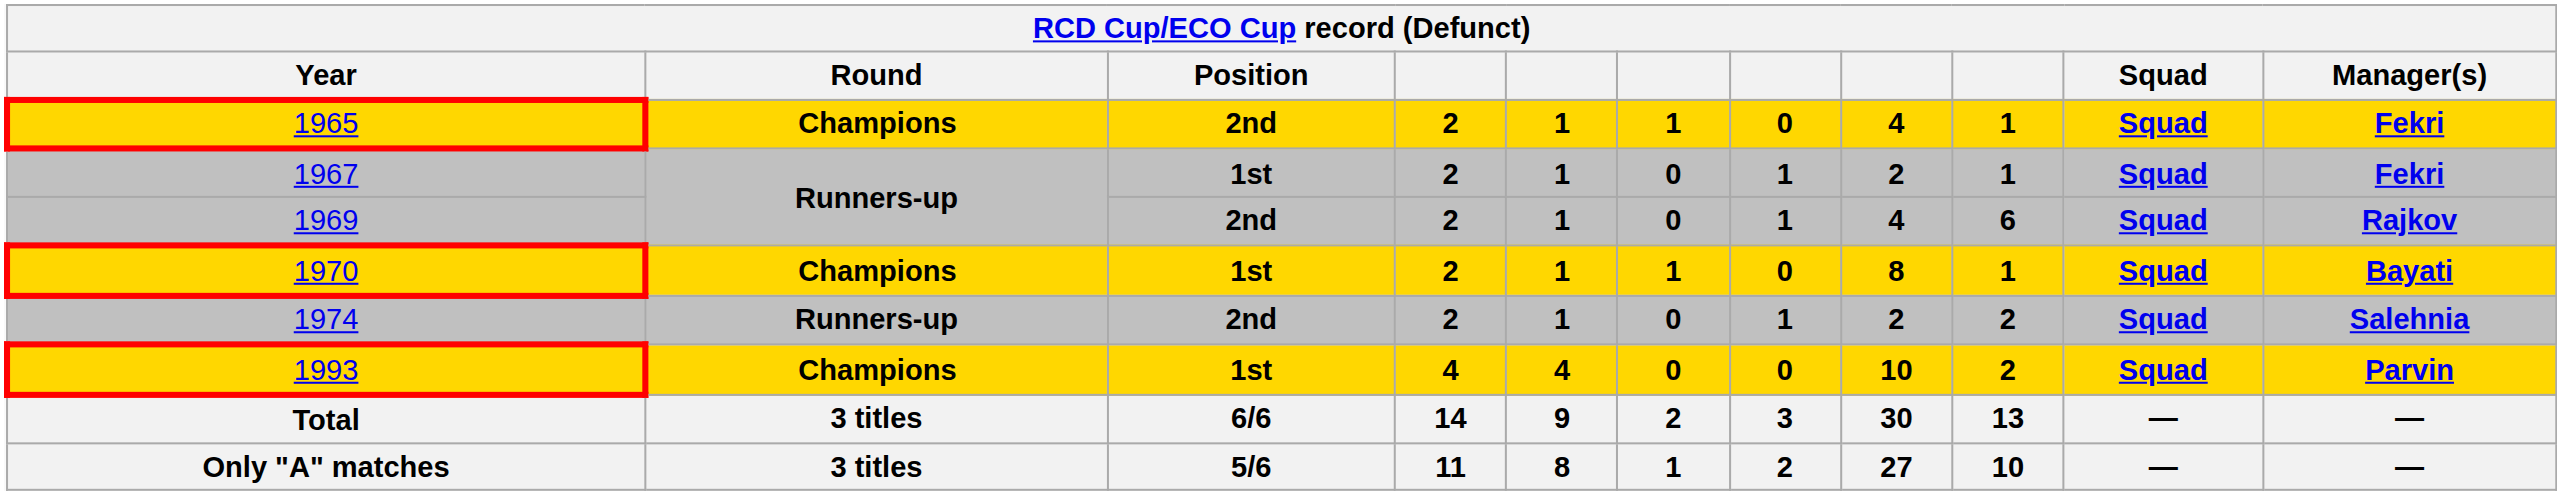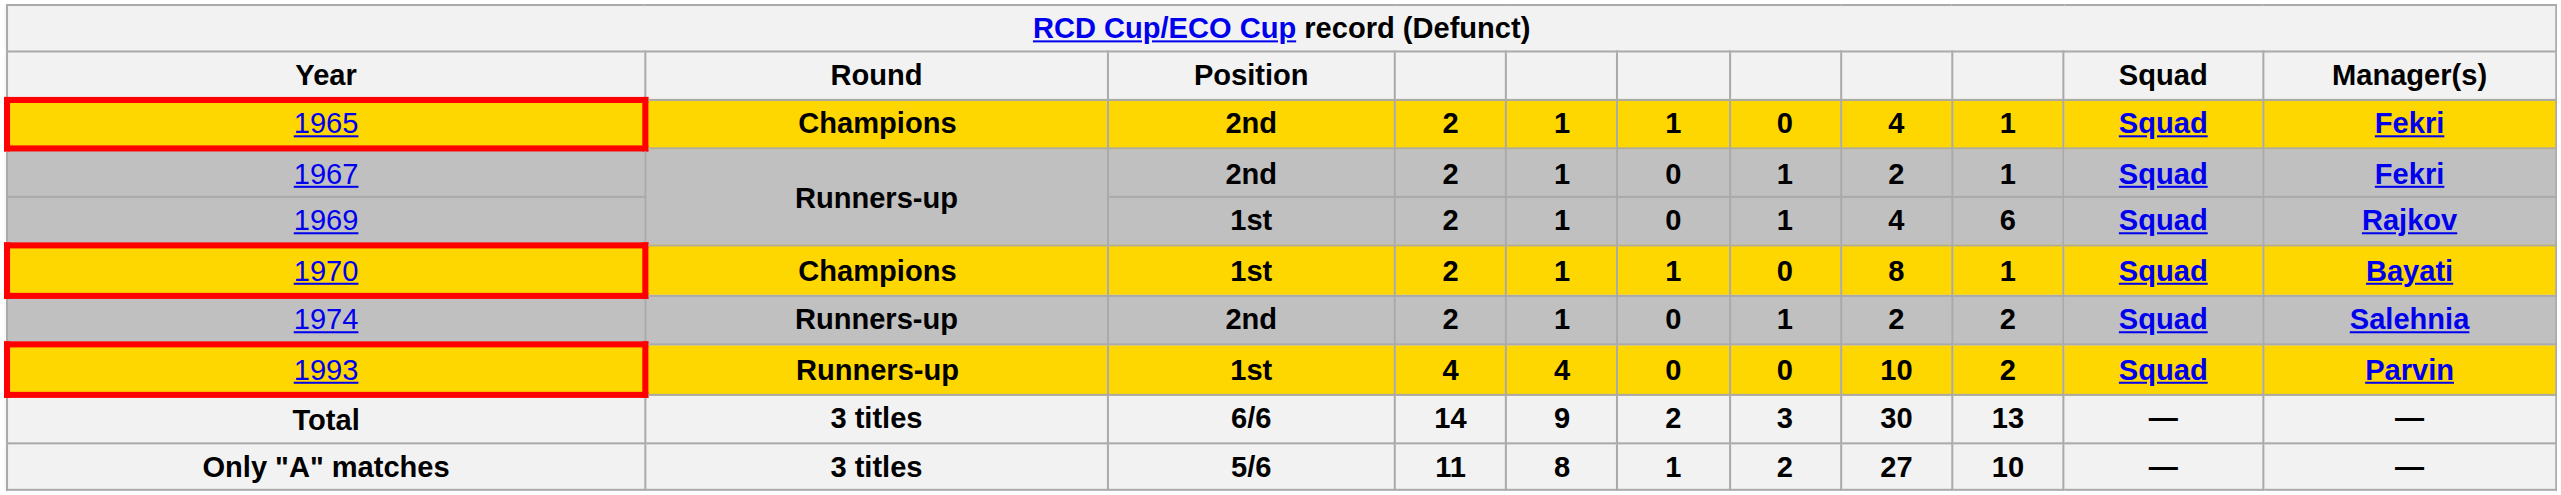 <table class="wikitable" class="wikitable" style="font-size:90%; text-align:center; width:100%">
 <tr>
 <th colspan=11><a href='#'>RCD Cup/ECO Cup</a> record (Defunct)</th>
 </tr>
 <tr>
 <th width="175">Year</th>
 <th width="125">Round</th>
 <th width="75">Position</th>
 <th width="25"></th>
 <th width="25"></th>
 <th width="25"></th>
 <th width="25"></th>
 <th width="25"></th>
 <th width="25"></th>
 <th width="50">Squad</th>
 <th width="50">Manager(s)</th>
 </tr>
 <tr style="background:gold;">
 <td style="border: 3px solid red"> <a href='#'>1965</a></td>
 <td><strong>Champions</strong></td>
 <td><strong>2nd</strong></td>
 <td><strong>2</strong></td>
 <td><strong>1</strong></td>
 <td><strong>1</strong></td>
 <td><strong>0</strong></td>
 <td><strong>4</strong></td>
 <td><strong>1</strong></td>
 <td><strong><a href='#'>Squad</a></strong></td>
 <td><strong><a href='#'>Fekri</a></strong></td>
 </tr>
 <tr style="background:silver;">
 <td> <a href='#'>1967</a></td>
 <td rowspan=2><strong>Runners-up</strong></td>
-<td><strong>1st</strong></td>
+<td><strong>2nd</strong></td>
 <td><strong>2</strong></td>
 <td><strong>1</strong></td>
 <td><strong>0</strong></td>
 <td><strong>1</strong></td>
 <td><strong>2</strong></td>
 <td><strong>1</strong></td>
 <td><strong><a href='#'>Squad</a></strong></td>
 <td><strong><a href='#'>Fekri</a></strong></td>
 </tr>
 <tr style="background:silver;">
 <td> <a href='#'>1969</a></td>
-<td><strong>2nd</strong></td>
+<td><strong>1st</strong></td>
 <td><strong>2</strong></td>
 <td><strong>1</strong></td>
 <td><strong>0</strong></td>
 <td><strong>1</strong></td>
 <td><strong>4</strong></td>
 <td><strong>6</strong></td>
 <td><strong><a href='#'>Squad</a></strong></td>
 <td><strong><a href='#'>Rajkov</a></strong></td>
 </tr>
 <tr style="background:gold;">
 <td style="border: 3px solid red"> <a href='#'>1970</a></td>
 <td><strong>Champions</strong></td>
 <td><strong>1st</strong></td>
 <td><strong>2</strong></td>
 <td><strong>1</strong></td>
 <td><strong>1</strong></td>
 <td><strong>0</strong></td>
 <td><strong>8</strong></td>
 <td><strong>1</strong></td>
 <td><strong><a href='#'>Squad</a></strong></td>
 <td><strong><a href='#'>Bayati</a></strong></td>
 </tr>
 <tr bgcolor=silver>
 <td> <a href='#'>1974</a></td>
 <td><strong>Runners-up</strong></td>
 <td><strong>2nd</strong></td>
 <td><strong>2</strong></td>
 <td><strong>1</strong></td>
 <td><strong>0</strong></td>
 <td><strong>1</strong></td>
 <td><strong>2</strong></td>
 <td><strong>2</strong></td>
 <td><strong><a href='#'>Squad</a></strong></td>
 <td><strong><a href='#'>Salehnia</a></strong></td>
 </tr>
 <tr style="background:gold;">
 <td style="border: 3px solid red"> <a href='#'>1993</a></td>
-<td><strong>Champions</strong></td>
+<td><strong>Runners-up</strong></td>
 <td><strong>1st</strong></td>
 <td><strong>4</strong></td>
 <td><strong>4</strong></td>
 <td><strong>0</strong></td>
 <td><strong>0</strong></td>
 <td><strong>10</strong></td>
 <td><strong>2</strong></td>
 <td><strong><a href='#'>Squad</a></strong></td>
 <td><strong><a href='#'>Parvin</a></strong></td>
 </tr>
 <tr>
 <th><strong>Total</strong></th>
 <th><strong>3 titles</strong></th>
 <th><strong>6/6</strong></th>
 <th><strong>14</strong></th>
 <th><strong>9</strong></th>
 <th><strong>2</strong></th>
 <th><strong>3</strong></th>
 <th><strong>30</strong></th>
 <th><strong>13</strong></th>
 <th><strong>—</strong></th>
 <th><strong>—</strong></th>
 </tr>
 <tr>
 <th><strong>Only "A" matches</strong></th>
 <th><strong>3 titles</strong></th>
 <th><strong>5/6</strong></th>
 <th><strong>11</strong></th>
 <th><strong>8</strong></th>
 <th><strong>1</strong></th>
 <th><strong>2</strong></th>
 <th><strong>27</strong></th>
 <th><strong>10</strong></th>
 <th><strong>—</strong></th>
 <th><strong>—</strong></th>
 </tr>
 </table>
